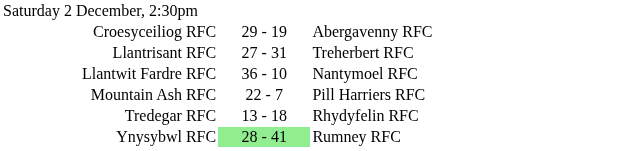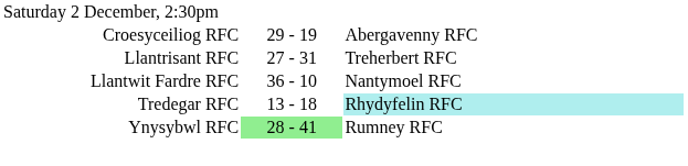 <table style="width:70%;" cellspacing="1">
 <tr>
 <th width=35%></th>
 <th width=15%></th>
 <th></th>
 </tr>
 <tr>
 <td>Saturday 2 December, 2:30pm</td>
 </tr>
 <tr>
 <td align=right>Croesyceiliog RFC</td>
 <td align=center>29 - 19</td>
 <td>Abergavenny RFC</td>
 </tr>
 <tr>
 <td align=right>Llantrisant RFC</td>
 <td align=center>27 - 31</td>
 <td>Treherbert RFC</td>
 </tr>
 <tr>
 <td align=right>Llantwit Fardre RFC</td>
 <td align=center>36 - 10</td>
 <td>Nantymoel RFC</td>
 </tr>
 <tr>
-<td align=right>Mountain Ash RFC</td>
-<td align=center>22 - 7</td>
-<td>Pill Harriers RFC</td>
-</tr>
-<tr>
 <td align=right>Tredegar RFC</td>
 <td align=center>13 - 18</td>
-<td>Rhydyfelin RFC</td>
+<td style="background: paleturquoise;">Rhydyfelin RFC</td>
 </tr>
 <tr>
 <td align=right>Ynysybwl RFC</td>
 <td align=center style="background: lightgreen;">28 - 41</td>
 <td>Rumney RFC</td>
 </tr>
 </table>
